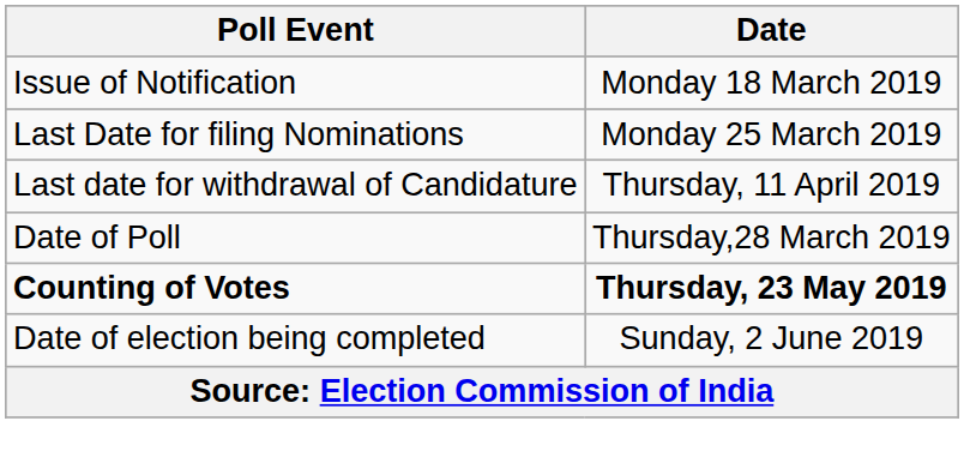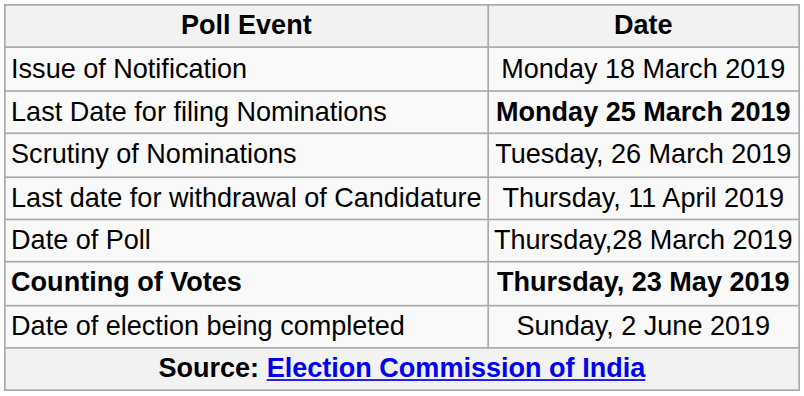 <table class="wikitable">
 <tr>
 <th>Poll Event</th>
 <th>Date</th>
 </tr>
 <tr>
 <td>Issue of Notification</td>
 <td align="center">Monday 18 March 2019</td>
 </tr>
 <tr>
 <td>Last Date for filing Nominations</td>
-<td align="center">Monday 25 March 2019</td>
+<td align="center"><strong>Monday 25 March 2019</strong></td>
+</tr>
+<tr>
+<td>Scrutiny of Nominations</td>
+<td align="center">Tuesday, 26 March 2019</td>
 </tr>
 <tr>
 <td>Last date for withdrawal of Candidature</td>
 <td align="center">Thursday, 11 April 2019</td>
 </tr>
 <tr>
 <td>Date of Poll</td>
 <td align="center">Thursday,28 March 2019</td>
 </tr>
 <tr>
 <td><strong>Counting of Votes</strong></td>
 <td align="center"><strong>Thursday, 23 May 2019</strong></td>
 </tr>
 <tr>
 <td>Date of election being completed</td>
 <td align="center">Sunday, 2 June 2019</td>
 </tr>
 <tr>
 <th colspan="2" align="center">Source: <a href='#'>Election Commission of India</a></th>
 </tr>
 </table>
